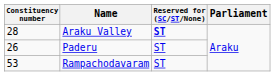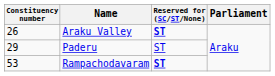 <table class="wikitable sortable">
 <tr>
 <th width="50px" style="font-size:75%">Constituency number</th>
 <th>Name</th>
 <th style="font-size:75%">Reserved for<br>(<a href='#'>SC</a>/<a href='#'>ST</a>/None)</th>
 <th>Parliament</th>
 </tr>
 <tr>
-<td>28</td>
+<td>26</td>
 <td><a href='#'>Araku Valley</a></td>
 <td><strong><a href='#'>ST</a></strong></td>
 <td rowspan="3"><a href='#'>Araku</a></td>
 </tr>
 <tr>
-<td>26</td>
+<td>29</td>
 <td><a href='#'>Paderu</a></td>
 <td><a href='#'>ST</a></td>
 </tr>
 <tr>
 <td>53</td>
 <td><a href='#'>Rampachodavaram</a></td>
-<td><a href='#'>ST</a></td>
+<td><strong><a href='#'>ST</a></strong></td>
 </tr>
 </table>
